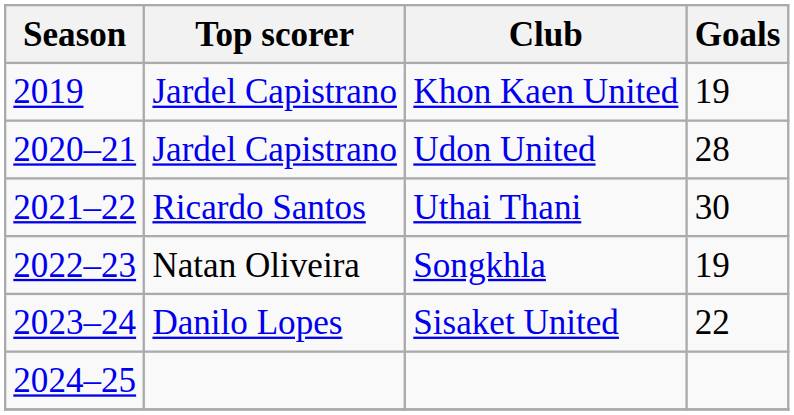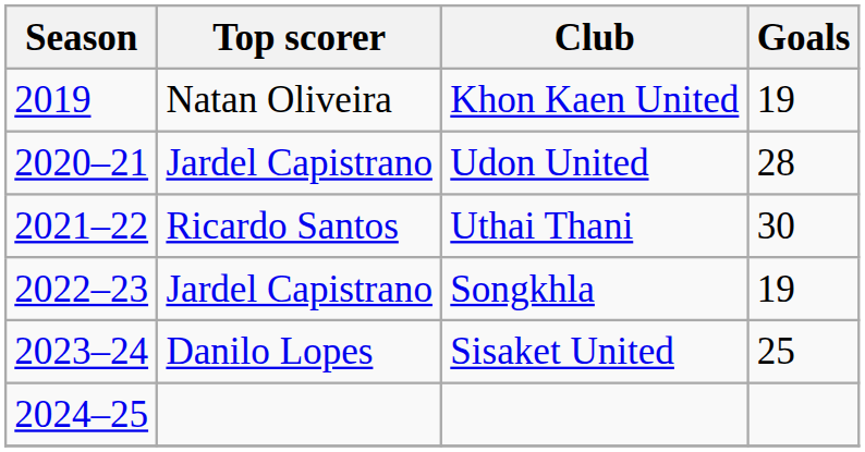 <table class="wikitable alternate" style="font-size: 95%">
 <tr>
 <th>Season</th>
 <th>Top scorer</th>
 <th>Club</th>
 <th>Goals</th>
 </tr>
 <tr>
 <td><a href='#'>2019</a></td>
-<td> <a href='#'>Jardel Capistrano</a></td>
+<td> Natan Oliveira</td>
 <td><a href='#'>Khon Kaen United</a></td>
 <td>19</td>
 </tr>
 <tr>
 <td><a href='#'>2020–21</a></td>
 <td> <a href='#'>Jardel Capistrano</a></td>
 <td><a href='#'>Udon United</a></td>
 <td>28</td>
 </tr>
 <tr>
 <td><a href='#'>2021–22</a></td>
 <td> <a href='#'>Ricardo Santos</a></td>
 <td><a href='#'>Uthai Thani</a></td>
 <td>30</td>
 </tr>
 <tr>
 <td><a href='#'>2022–23</a></td>
-<td> Natan Oliveira</td>
+<td> <a href='#'>Jardel Capistrano</a></td>
 <td><a href='#'>Songkhla</a></td>
 <td>19</td>
 </tr>
 <tr>
 <td><a href='#'>2023–24</a></td>
 <td> <a href='#'>Danilo Lopes</a></td>
 <td><a href='#'>Sisaket United</a></td>
-<td>22</td>
+<td>25</td>
 </tr>
 <tr>
 <td><a href='#'>2024–25</a></td>
 <td></td>
 <td></td>
 <td></td>
 </tr>
 <tr>
 </tr>
 </table>
